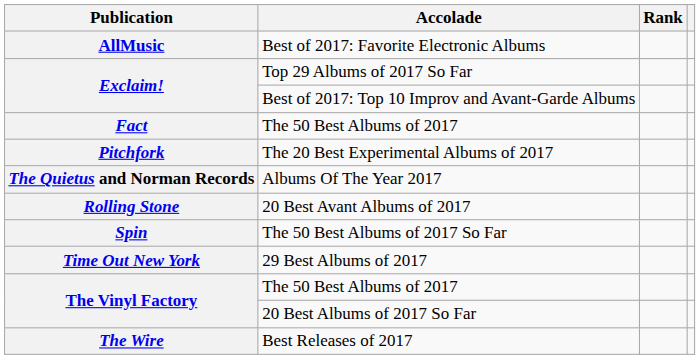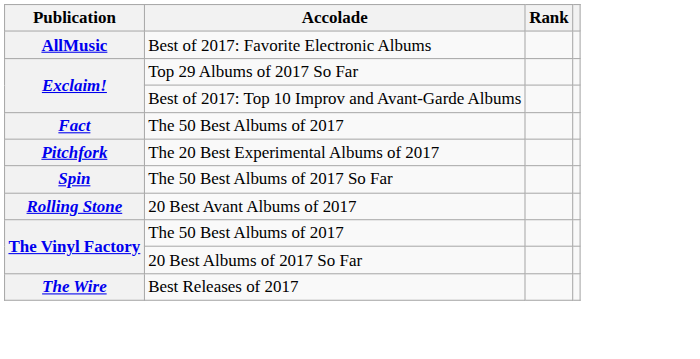 <table class="sortable wikitable plainrowheaders">
 <tr>
 <th>Publication</th>
 <th>Accolade</th>
 <th>Rank</th>
 <th class="unsortable"></th>
 </tr>
 <tr>
 <th scope="row"><a href='#'>AllMusic</a></th>
 <td>Best of 2017: Favorite Electronic Albums</td>
 <td></td>
 <td></td>
 </tr>
 <tr>
 <th scope="row" rowspan=2><em><a href='#'>Exclaim!</a></em></th>
 <td>Top 29 Albums of 2017 So Far</td>
 <td></td>
 <td></td>
 </tr>
 <tr>
 <td>Best of 2017: Top 10 Improv and Avant-Garde Albums</td>
 <td></td>
 <td></td>
 </tr>
 <tr>
 <th scope="row"><em><a href='#'>Fact</a></em></th>
 <td>The 50 Best Albums of 2017</td>
 <td></td>
 <td></td>
 </tr>
 <tr>
 <th scope="row"><em><a href='#'>Pitchfork</a></em></th>
 <td>The 20 Best Experimental Albums of 2017</td>
 <td></td>
 <td></td>
 </tr>
 <tr>
-<th scope="row"><em><a href='#'>The Quietus</a></em> and Norman Records</th>
-<td>Albums Of The Year 2017</td>
+<th scope="row"><em><a href='#'>Spin</a></em></th>
+<td>The 50 Best Albums of 2017 So Far</td>
 <td></td>
 <td></td>
 </tr>
 <tr>
 <th scope="row"><em><a href='#'>Rolling Stone</a></em></th>
 <td>20 Best Avant Albums of 2017</td>
-<td></td>
-<td></td>
-</tr>
-<tr>
-<th scope="row"><em><a href='#'>Spin</a></em></th>
-<td>The 50 Best Albums of 2017 So Far</td>
-<td></td>
-<td></td>
-</tr>
-<tr>
-<th scope="row"><em><a href='#'>Time Out New York</a></em></th>
-<td>29 Best Albums of 2017</td>
 <td></td>
 <td></td>
 </tr>
 <tr>
 <th scope="row" rowspan=2><a href='#'>The Vinyl Factory</a></th>
 <td>The 50 Best Albums of 2017</td>
 <td></td>
 <td></td>
 </tr>
 <tr>
 <td>20 Best Albums of 2017 So Far</td>
 <td></td>
 <td></td>
 </tr>
 <tr>
 <th scope="row"><em><a href='#'>The Wire</a></em></th>
 <td>Best Releases of 2017</td>
 <td></td>
 <td></td>
 </tr>
 </table>
